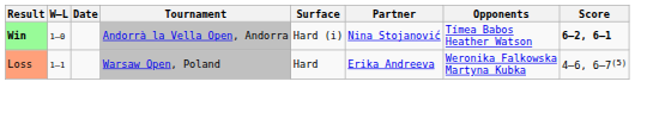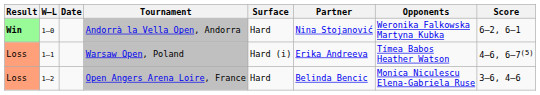 <table class="sortable wikitable">
 <tr>
 <th>Result</th>
 <th class="unsortable">W–L</th>
 <th>Date</th>
 <th>Tournament</th>
 <th>Surface</th>
 <th>Partner</th>
 <th>Opponents</th>
 <th class="unsortable">Score</th>
 </tr>
 <tr>
 <td style="background:#98fb98;"><strong>Win</strong></td>
 <td><small>1–0</small></td>
 <td><a href='#'></a></td>
 <td style="background:silver;"><a href='#'>Andorrà la Vella Open</a>, Andorra</td>
-<td>Hard (i)</td>
+<td>Hard</td>
 <td> <a href='#'>Nina Stojanović</a></td>
-<td> <a href='#'>Tímea Babos</a> <br>  <a href='#'>Heather Watson</a></td>
-<td><strong>6–2, 6–1</strong></td>
+<td> <a href='#'>Weronika Falkowska</a> <br>  <a href='#'>Martyna Kubka</a></td>
+<td>6–2, 6–1</td>
 </tr>
 <tr>
 <td style="background:#ffa07a;">Loss</td>
 <td><small>1–1</small></td>
 <td><a href='#'></a></td>
 <td style="background:silver;"><a href='#'>Warsaw Open</a>, Poland</td>
-<td>Hard</td>
+<td>Hard (i)</td>
 <td> <a href='#'>Erika Andreeva</a></td>
-<td> <a href='#'>Weronika Falkowska</a> <br>  <a href='#'>Martyna Kubka</a></td>
+<td> <a href='#'>Tímea Babos</a> <br>  <a href='#'>Heather Watson</a></td>
 <td>4–6, 6–7<sup>(5)</sup></td>
 </tr>
+<tr>
+<td style="background:#ffa07a;">Loss</td>
+<td><small>1–2</small></td>
+<td><a href='#'></a></td>
+<td style="background:silver;"><a href='#'>Open Angers Arena Loire</a>, France</td>
+<td>Hard</td>
+<td> <a href='#'>Belinda Bencic</a></td>
+<td> <a href='#'>Monica Niculescu</a> <br>  <a href='#'>Elena-Gabriela Ruse</a></td>
+<td>3–6, 4–6</td>
+</tr>
 </table>
